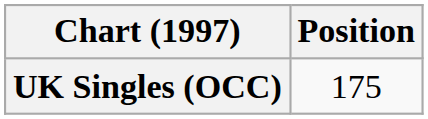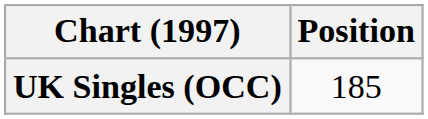 <table class="wikitable plainrowheaders" style="text-align:center">
 <tr>
 <th>Chart (1997)</th>
 <th>Position</th>
 </tr>
 <tr>
 <th scope="row">UK Singles (OCC)</th>
-<td>175</td>
+<td>185</td>
 </tr>
 </table>
